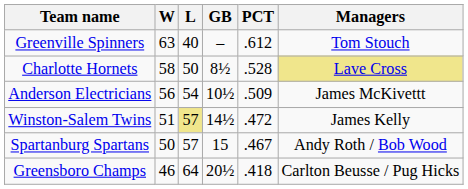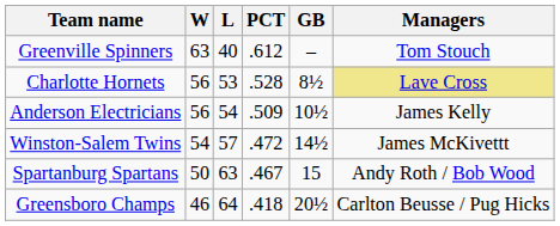 <table class="wikitable" style="text-align:center">
 <tr>
 <th>Team name</th>
 <th>W</th>
 <th>L</th>
+<th>PCT</th>
 <th>GB</th>
-<th>PCT</th>
 <th>Managers</th>
 </tr>
 <tr>
 <td><a href='#'>Greenville Spinners</a></td>
 <td>63</td>
 <td>40</td>
+<td>.612</td>
 <td>–</td>
-<td>.612</td>
 <td><a href='#'>Tom Stouch</a></td>
 </tr>
 <tr>
 <td><a href='#'>Charlotte Hornets</a></td>
-<td>58</td>
-<td>50</td>
+<td>56</td>
+<td>53</td>
+<td>.528</td>
 <td>8½</td>
-<td>.528</td>
 <td style="background: khaki;"><a href='#'>Lave Cross</a></td>
 </tr>
 <tr>
 <td><a href='#'>Anderson Electricians</a></td>
 <td>56</td>
 <td>54</td>
+<td>.509</td>
 <td>10½</td>
-<td>.509</td>
-<td>James McKivettt</td>
+<td>James Kelly</td>
 </tr>
 <tr>
 <td><a href='#'>Winston-Salem Twins</a></td>
-<td>51</td>
-<td style="background: khaki;">57</td>
+<td>54</td>
+<td>57</td>
+<td>.472</td>
 <td>14½</td>
-<td>.472</td>
-<td>James Kelly</td>
+<td>James McKivettt</td>
 </tr>
 <tr>
 <td><a href='#'>Spartanburg Spartans</a></td>
 <td>50</td>
-<td>57</td>
+<td>63</td>
+<td>.467</td>
 <td>15</td>
-<td>.467</td>
 <td>Andy Roth / <a href='#'>Bob Wood</a></td>
 </tr>
 <tr>
 <td><a href='#'>Greensboro Champs</a></td>
 <td>46</td>
 <td>64</td>
+<td>.418</td>
 <td>20½</td>
-<td>.418</td>
 <td>Carlton Beusse / Pug Hicks</td>
 </tr>
 </table>
